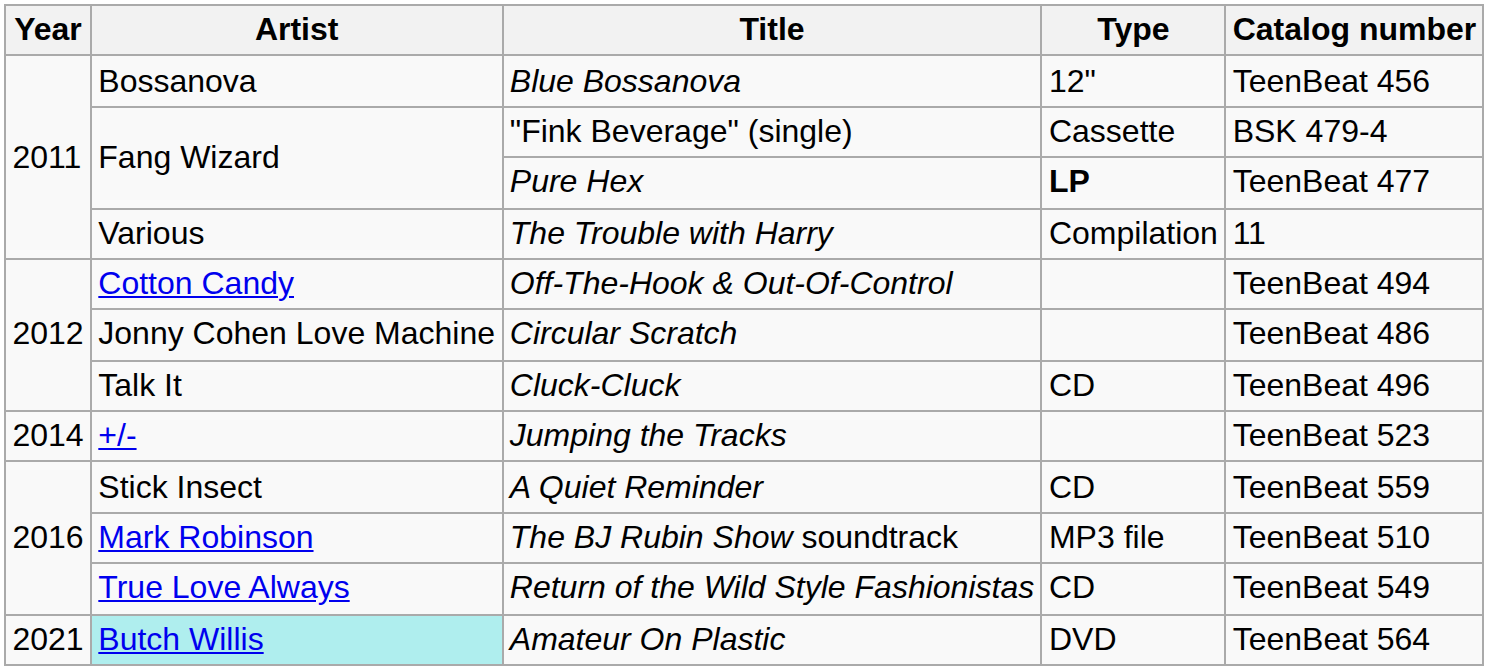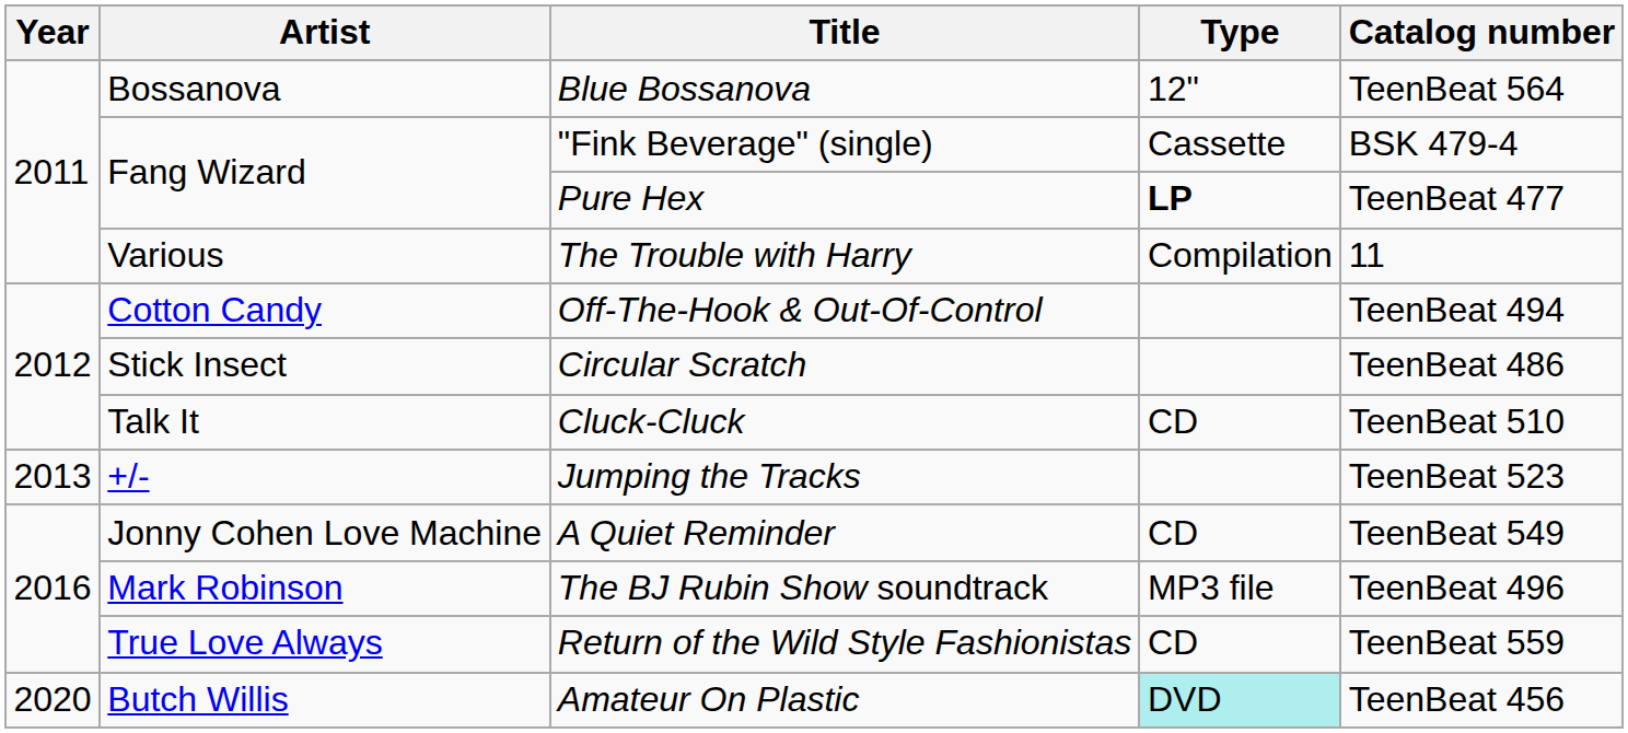 <table class="wikitable sortable">
 <tr>
 <th>Year</th>
 <th>Artist</th>
 <th>Title</th>
 <th>Type</th>
 <th>Catalog number</th>
 </tr>
 <tr>
 <td rowspan="4">2011</td>
 <td>Bossanova</td>
 <td><em>Blue Bossanova</em></td>
 <td>12"</td>
-<td>TeenBeat 456</td>
+<td>TeenBeat 564</td>
 </tr>
 <tr>
 <td rowspan="2">Fang Wizard</td>
 <td>"Fink Beverage" (single)</td>
 <td>Cassette</td>
 <td>BSK 479-4</td>
 </tr>
 <tr>
 <td><em>Pure Hex</em></td>
 <td><strong>LP</strong></td>
 <td>TeenBeat 477</td>
 </tr>
 <tr>
 <td>Various</td>
 <td><em>The Trouble with Harry</em></td>
 <td>Compilation</td>
 <td>11</td>
 </tr>
 <tr>
 <td rowspan="3">2012</td>
 <td><a href='#'>Cotton Candy</a></td>
 <td><em>Off-The-Hook & Out-Of-Control</em></td>
 <td></td>
 <td>TeenBeat 494</td>
 </tr>
 <tr>
-<td>Jonny Cohen Love Machine</td>
+<td>Stick Insect</td>
 <td><em>Circular Scratch</em></td>
 <td></td>
 <td>TeenBeat 486</td>
 </tr>
 <tr>
 <td>Talk It</td>
 <td><em>Cluck-Cluck</em></td>
 <td>CD</td>
-<td>TeenBeat 496</td>
+<td>TeenBeat 510</td>
 </tr>
 <tr>
-<td>2014</td>
+<td>2013</td>
 <td><a href='#'>+/-</a></td>
 <td><em>Jumping the Tracks</em></td>
 <td></td>
 <td>TeenBeat 523</td>
 </tr>
 <tr>
 <td rowspan="3">2016</td>
-<td>Stick Insect</td>
+<td>Jonny Cohen Love Machine</td>
 <td><em>A Quiet Reminder</em></td>
 <td>CD</td>
-<td>TeenBeat 559</td>
+<td>TeenBeat 549</td>
 </tr>
 <tr>
 <td><a href='#'>Mark Robinson</a></td>
 <td><em>The BJ Rubin Show</em> soundtrack</td>
 <td>MP3 file</td>
-<td>TeenBeat 510</td>
+<td>TeenBeat 496</td>
 </tr>
 <tr>
 <td><a href='#'>True Love Always</a></td>
 <td><em>Return of the Wild Style Fashionistas</em></td>
 <td>CD</td>
-<td>TeenBeat 549</td>
+<td>TeenBeat 559</td>
 </tr>
 <tr>
-<td>2021</td>
-<td style="background: paleturquoise;"><a href='#'>Butch Willis</a></td>
+<td>2020</td>
+<td><a href='#'>Butch Willis</a></td>
 <td><em>Amateur On Plastic</em></td>
-<td>DVD</td>
-<td>TeenBeat 564</td>
+<td style="background: paleturquoise;">DVD</td>
+<td>TeenBeat 456</td>
 </tr>
 </table>
